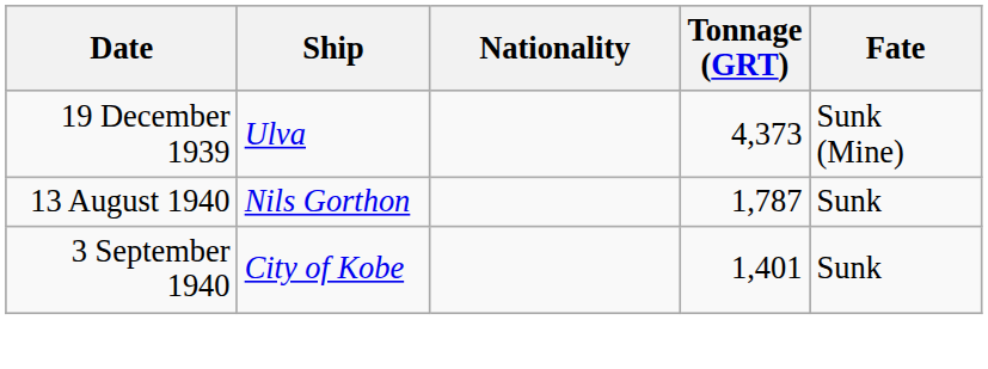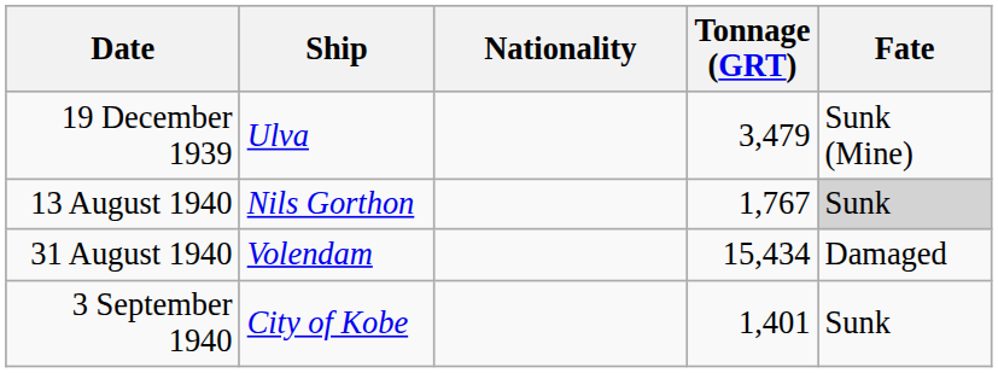 <table class="wikitable sortable" style="margin: 1em auto 1em auto;">
 <tr>
 <th scope="col" width="110px">Date</th>
 <th scope="col" width="90px">Ship</th>
 <th scope="col" width="120px">Nationality</th>
 <th scope="col" width="20px">Tonnage (<a href='#'>GRT</a>)</th>
 <th scope="col" width="80px">Fate</th>
 </tr>
 <tr>
 <td align="right">19 December 1939</td>
 <td align="left"><em><a href='#'>Ulva</a></em></td>
 <td align="left"></td>
-<td align="right">4,373</td>
+<td align="right">3,479</td>
 <td align="left">Sunk (Mine)</td>
 </tr>
 <tr>
 <td align="right">13 August 1940</td>
 <td align="left"><em><a href='#'>Nils Gorthon</a></em></td>
 <td align="left"></td>
-<td align="right">1,787</td>
-<td align="left">Sunk</td>
+<td align="right">1,767</td>
+<td align="left" style="background: lightgrey;">Sunk</td>
+</tr>
+<tr>
+<td align="right">31 August 1940</td>
+<td align="left"><em><a href='#'>Volendam</a></em></td>
+<td align="left"></td>
+<td align="right">15,434</td>
+<td align="left">Damaged</td>
 </tr>
 <tr>
 <td align="right">3 September 1940</td>
 <td align="left"><em><a href='#'>City of Kobe</a></em></td>
 <td align="left"></td>
 <td align="right">1,401</td>
 <td align="left">Sunk</td>
 </tr>
 </table>
